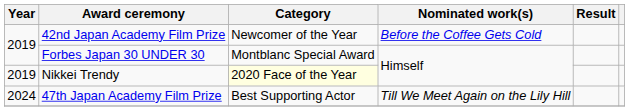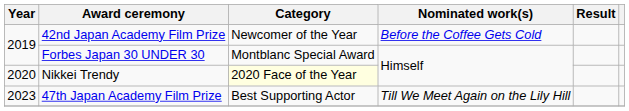 <table class="wikitable sortable plainrowheaders">
 <tr>
 <th scope="col">Year</th>
 <th scope="col">Award ceremony</th>
 <th scope="col">Category</th>
 <th scope="col">Nominated work(s)</th>
 <th scope="col">Result</th>
 <th scope="col" class="unsortable"></th>
 </tr>
 <tr>
 <td rowspan="2">2019</td>
 <td><a href='#'>42nd Japan Academy Film Prize</a></td>
 <td>Newcomer of the Year</td>
 <td><em><a href='#'>Before the Coffee Gets Cold</a></em></td>
 <td></td>
 <td></td>
 </tr>
 <tr>
 <td><a href='#'>Forbes Japan 30 UNDER 30</a></td>
 <td>Montblanc Special Award</td>
 <td rowspan="2">Himself</td>
 <td></td>
 <td></td>
 </tr>
 <tr>
-<td>2019</td>
+<td>2020</td>
 <td>Nikkei Trendy</td>
 <td style="background: lightyellow;">2020 Face of the Year</td>
 <td></td>
 <td></td>
 </tr>
 <tr>
-<td>2024</td>
+<td>2023</td>
 <td><a href='#'>47th Japan Academy Film Prize</a></td>
 <td>Best Supporting Actor</td>
 <td><em>Till We Meet Again on the Lily Hill</em></td>
 <td></td>
 <td></td>
 </tr>
 <tr>
 </tr>
 </table>
